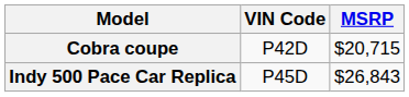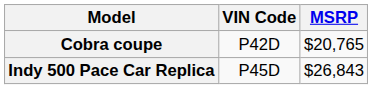 <table class=wikitable>
 <tr>
 <th>Model</th>
 <th>VIN Code</th>
 <th><a href='#'>MSRP</a></th>
 </tr>
 <tr>
 <th>Cobra coupe</th>
 <td align=center>P42D</td>
-<td align=left>$20,715</td>
+<td align=left>$20,765</td>
 </tr>
 <tr>
 <th>Indy 500 Pace Car Replica</th>
 <td align=center>P45D</td>
 <td align=left>$26,843</td>
 </tr>
 </table>
